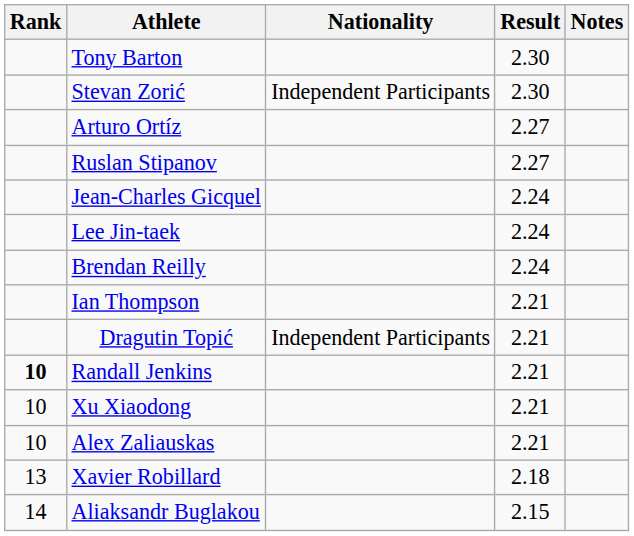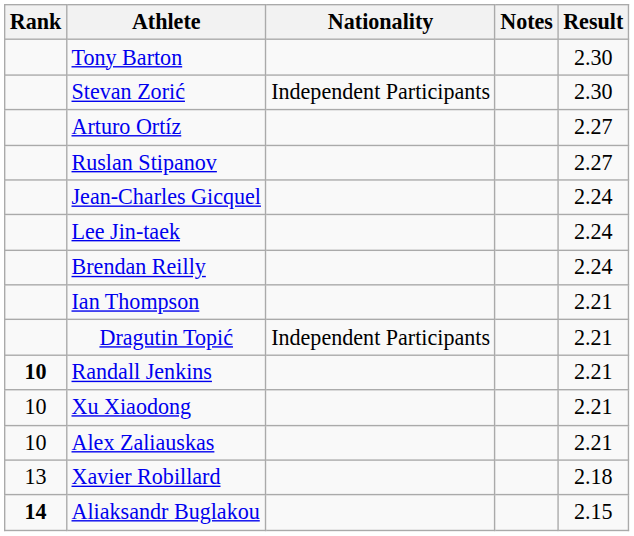 <table class="wikitable sortable" style="text-align:center">
 <tr>
 <th>Rank</th>
 <th>Athlete</th>
 <th>Nationality</th>
+<th>Notes</th>
 <th>Result</th>
-<th>Notes</th>
 </tr>
 <tr>
 <td></td>
 <td align=left><a href='#'>Tony Barton</a></td>
 <td align=left></td>
+<td></td>
 <td>2.30</td>
-<td></td>
 </tr>
 <tr>
 <td></td>
 <td align=left><a href='#'>Stevan Zorić</a></td>
 <td align=left> Independent Participants</td>
+<td></td>
 <td>2.30</td>
-<td></td>
 </tr>
 <tr>
 <td></td>
 <td align=left><a href='#'>Arturo Ortíz</a></td>
 <td align=left></td>
+<td></td>
 <td>2.27</td>
-<td></td>
 </tr>
 <tr>
 <td></td>
 <td align=left><a href='#'>Ruslan Stipanov</a></td>
 <td align=left></td>
+<td></td>
 <td>2.27</td>
-<td></td>
 </tr>
 <tr>
 <td></td>
 <td align=left><a href='#'>Jean-Charles Gicquel</a></td>
 <td align=left></td>
+<td></td>
 <td>2.24</td>
-<td></td>
 </tr>
 <tr>
 <td></td>
 <td align=left><a href='#'>Lee Jin-taek</a></td>
 <td align=left></td>
+<td></td>
 <td>2.24</td>
-<td></td>
 </tr>
 <tr>
 <td></td>
 <td align=left><a href='#'>Brendan Reilly</a></td>
 <td align=left></td>
+<td></td>
 <td>2.24</td>
-<td></td>
 </tr>
 <tr>
 <td></td>
 <td align=left><a href='#'>Ian Thompson</a></td>
 <td align=left></td>
+<td></td>
 <td>2.21</td>
-<td></td>
 </tr>
 <tr>
 <td></td>
 <td><a href='#'>Dragutin Topić</a></td>
 <td align=left> Independent Participants</td>
+<td></td>
 <td>2.21</td>
-<td></td>
 </tr>
 <tr>
 <td><strong>10</strong></td>
 <td align=left><a href='#'>Randall Jenkins</a></td>
 <td align=left></td>
+<td></td>
 <td>2.21</td>
-<td></td>
 </tr>
 <tr>
 <td>10</td>
 <td align=left><a href='#'>Xu Xiaodong</a></td>
 <td align=left></td>
+<td></td>
 <td>2.21</td>
-<td></td>
 </tr>
 <tr>
 <td>10</td>
 <td align=left><a href='#'>Alex Zaliauskas</a></td>
 <td align=left></td>
+<td></td>
 <td>2.21</td>
-<td></td>
 </tr>
 <tr>
 <td>13</td>
 <td align=left><a href='#'>Xavier Robillard</a></td>
 <td align=left></td>
+<td></td>
 <td>2.18</td>
-<td></td>
 </tr>
 <tr>
-<td>14</td>
+<td><strong>14</strong></td>
 <td align=left><a href='#'>Aliaksandr Buglakou</a></td>
 <td align=left></td>
+<td></td>
 <td>2.15</td>
-<td></td>
 </tr>
 </table>
